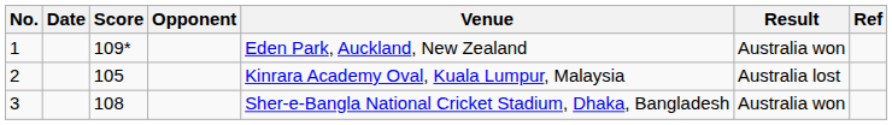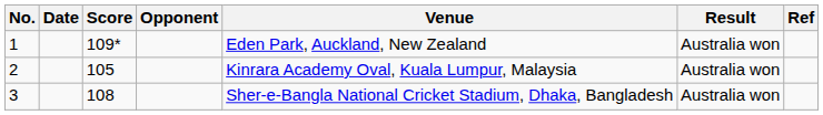 <table class="wikitable sortable">
 <tr>
 <th>No.</th>
 <th>Date</th>
 <th>Score</th>
 <th>Opponent</th>
 <th>Venue</th>
 <th>Result</th>
 <th>Ref</th>
 </tr>
 <tr>
 <td>1</td>
 <td></td>
 <td>109*</td>
 <td></td>
 <td><a href='#'>Eden Park</a>, <a href='#'>Auckland</a>, New Zealand</td>
 <td>Australia won</td>
 <td></td>
 </tr>
 <tr>
 <td>2</td>
 <td></td>
 <td>105</td>
 <td></td>
 <td><a href='#'>Kinrara Academy Oval</a>, <a href='#'>Kuala Lumpur</a>, Malaysia</td>
-<td>Australia lost</td>
+<td>Australia won</td>
 <td></td>
 </tr>
 <tr>
 <td>3</td>
 <td></td>
 <td>108</td>
 <td></td>
 <td><a href='#'>Sher-e-Bangla National Cricket Stadium</a>, <a href='#'>Dhaka</a>, Bangladesh</td>
 <td>Australia won</td>
 <td></td>
 </tr>
 </table>
